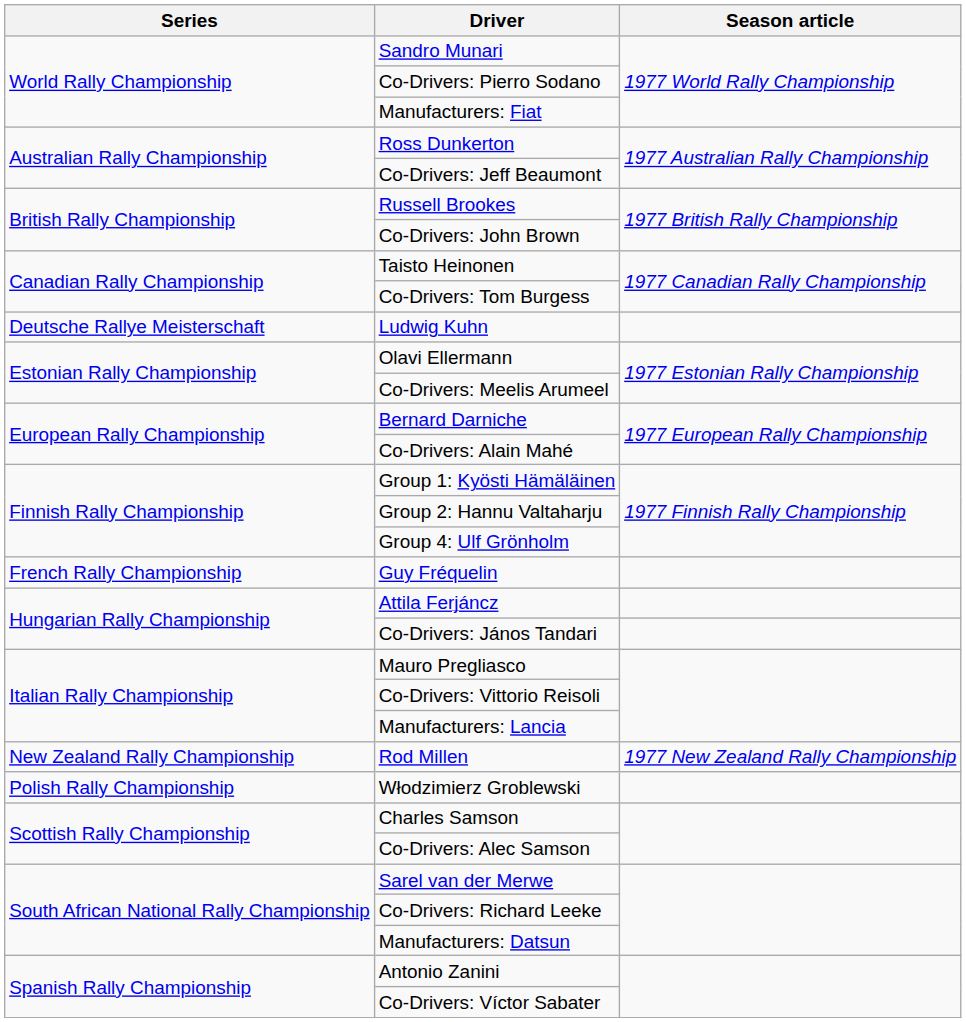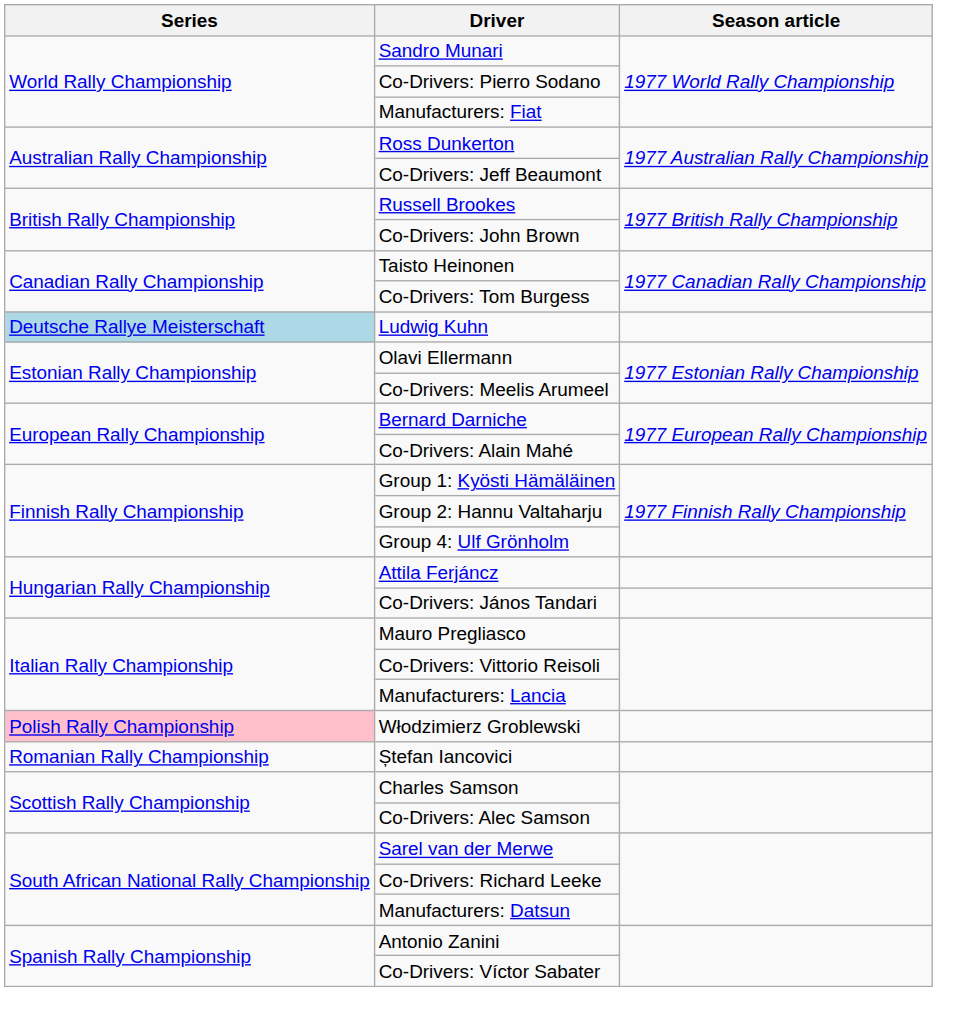 <table class="wikitable" style="font-size: 87%;">
 <tr>
 <th>Series</th>
 <th>Driver</th>
 <th>Season article</th>
 </tr>
 <tr>
 <td rowspan=3><a href='#'>World Rally Championship</a></td>
 <td> <a href='#'>Sandro Munari</a></td>
 <td rowspan=3><em><a href='#'>1977 World Rally Championship</a></em></td>
 </tr>
 <tr>
 <td>Co-Drivers:  Pierro Sodano</td>
 </tr>
 <tr>
 <td>Manufacturers:  <a href='#'>Fiat</a></td>
 </tr>
 <tr>
 <td rowspan=2><a href='#'>Australian Rally Championship</a></td>
 <td> <a href='#'>Ross Dunkerton</a></td>
 <td rowspan=2><em><a href='#'>1977 Australian Rally Championship</a></em></td>
 </tr>
 <tr>
 <td>Co-Drivers:  Jeff Beaumont</td>
 </tr>
 <tr>
 <td rowspan=2><a href='#'>British Rally Championship</a></td>
 <td> <a href='#'>Russell Brookes</a></td>
 <td rowspan=2><em><a href='#'>1977 British Rally Championship</a></em></td>
 </tr>
 <tr>
 <td>Co-Drivers:  John Brown</td>
 </tr>
 <tr>
 <td rowspan=2><a href='#'>Canadian Rally Championship</a></td>
 <td> Taisto Heinonen</td>
 <td rowspan=2><em><a href='#'>1977 Canadian Rally Championship</a></em></td>
 </tr>
 <tr>
 <td>Co-Drivers:  Tom Burgess</td>
 </tr>
 <tr>
-<td><a href='#'>Deutsche Rallye Meisterschaft</a></td>
+<td style="background: lightblue;"><a href='#'>Deutsche Rallye Meisterschaft</a></td>
 <td> <a href='#'>Ludwig Kuhn</a></td>
 <td></td>
 </tr>
 <tr>
 <td rowspan=2><a href='#'>Estonian Rally Championship</a></td>
 <td> Olavi Ellermann</td>
 <td rowspan=2><em><a href='#'>1977 Estonian Rally Championship</a></em></td>
 </tr>
 <tr>
 <td>Co-Drivers:  Meelis Arumeel</td>
 </tr>
 <tr>
 <td rowspan=2><a href='#'>European Rally Championship</a></td>
 <td> <a href='#'>Bernard Darniche</a></td>
 <td rowspan=2><em><a href='#'>1977 European Rally Championship</a></em></td>
 </tr>
 <tr>
 <td>Co-Drivers:  Alain Mahé</td>
 </tr>
 <tr>
 <td rowspan=3><a href='#'>Finnish Rally Championship</a></td>
 <td>Group 1:  <a href='#'>Kyösti Hämäläinen</a></td>
 <td rowspan=3><em><a href='#'>1977 Finnish Rally Championship</a></em></td>
 </tr>
 <tr>
 <td>Group 2:  Hannu Valtaharju</td>
 </tr>
 <tr>
 <td>Group 4:  <a href='#'>Ulf Grönholm</a></td>
 </tr>
 <tr>
-<td><a href='#'>French Rally Championship</a></td>
-<td> <a href='#'>Guy Fréquelin</a></td>
-<td></td>
-</tr>
-<tr>
 <td rowspan=2><a href='#'>Hungarian Rally Championship</a></td>
 <td> <a href='#'>Attila Ferjáncz</a></td>
 <td></td>
 </tr>
 <tr>
 <td>Co-Drivers:  János Tandari</td>
 </tr>
 <tr>
 <td rowspan=3><a href='#'>Italian Rally Championship</a></td>
 <td> Mauro Pregliasco</td>
 <td rowspan=3></td>
 </tr>
 <tr>
 <td>Co-Drivers:  Vittorio Reisoli</td>
 </tr>
 <tr>
 <td>Manufacturers:  <a href='#'>Lancia</a></td>
 </tr>
 <tr>
-<td><a href='#'>New Zealand Rally Championship</a></td>
-<td> <a href='#'>Rod Millen</a></td>
-<td><em><a href='#'>1977 New Zealand Rally Championship</a></em></td>
+<td style="background: pink;"><a href='#'>Polish Rally Championship</a></td>
+<td> Włodzimierz Groblewski</td>
+<td></td>
 </tr>
 <tr>
-<td><a href='#'>Polish Rally Championship</a></td>
-<td> Włodzimierz Groblewski</td>
+<td><a href='#'>Romanian Rally Championship</a></td>
+<td> Ștefan Iancovici</td>
 <td></td>
 </tr>
 <tr>
 <td rowspan=2><a href='#'>Scottish Rally Championship</a></td>
 <td> Charles Samson</td>
 <td rowspan=2></td>
 </tr>
 <tr>
 <td>Co-Drivers:  Alec Samson</td>
 </tr>
 <tr>
 <td rowspan=3><a href='#'>South African National Rally Championship</a></td>
 <td> <a href='#'>Sarel van der Merwe</a></td>
 <td rowspan=3></td>
 </tr>
 <tr>
 <td>Co-Drivers:  Richard Leeke</td>
 </tr>
 <tr>
 <td>Manufacturers:  <a href='#'>Datsun</a></td>
 </tr>
 <tr>
 <td rowspan=2><a href='#'>Spanish Rally Championship</a></td>
 <td> Antonio Zanini</td>
 <td rowspan=2></td>
 </tr>
 <tr>
 <td>Co-Drivers:  Víctor Sabater</td>
 </tr>
 <tr>
 </tr>
 </table>
